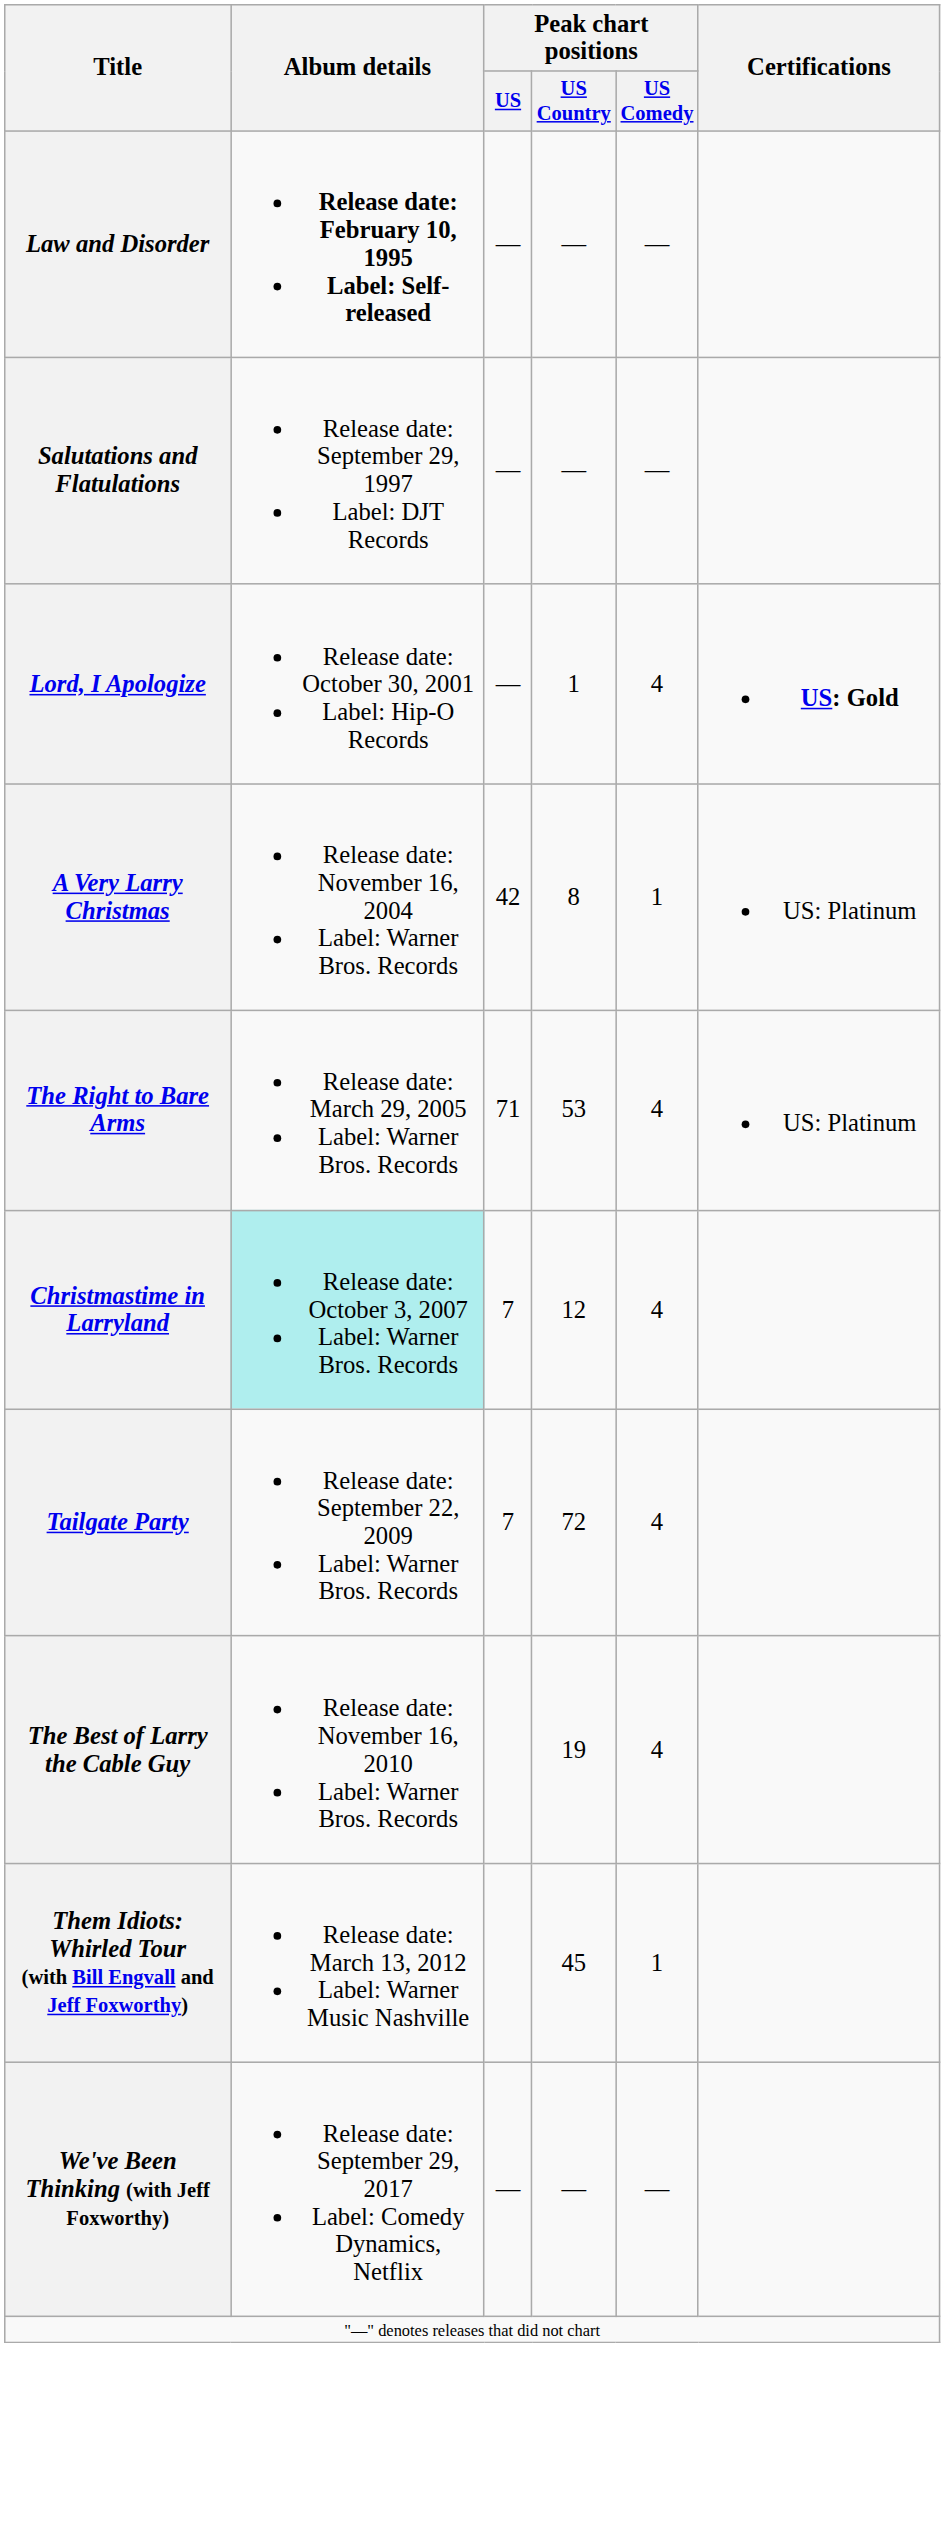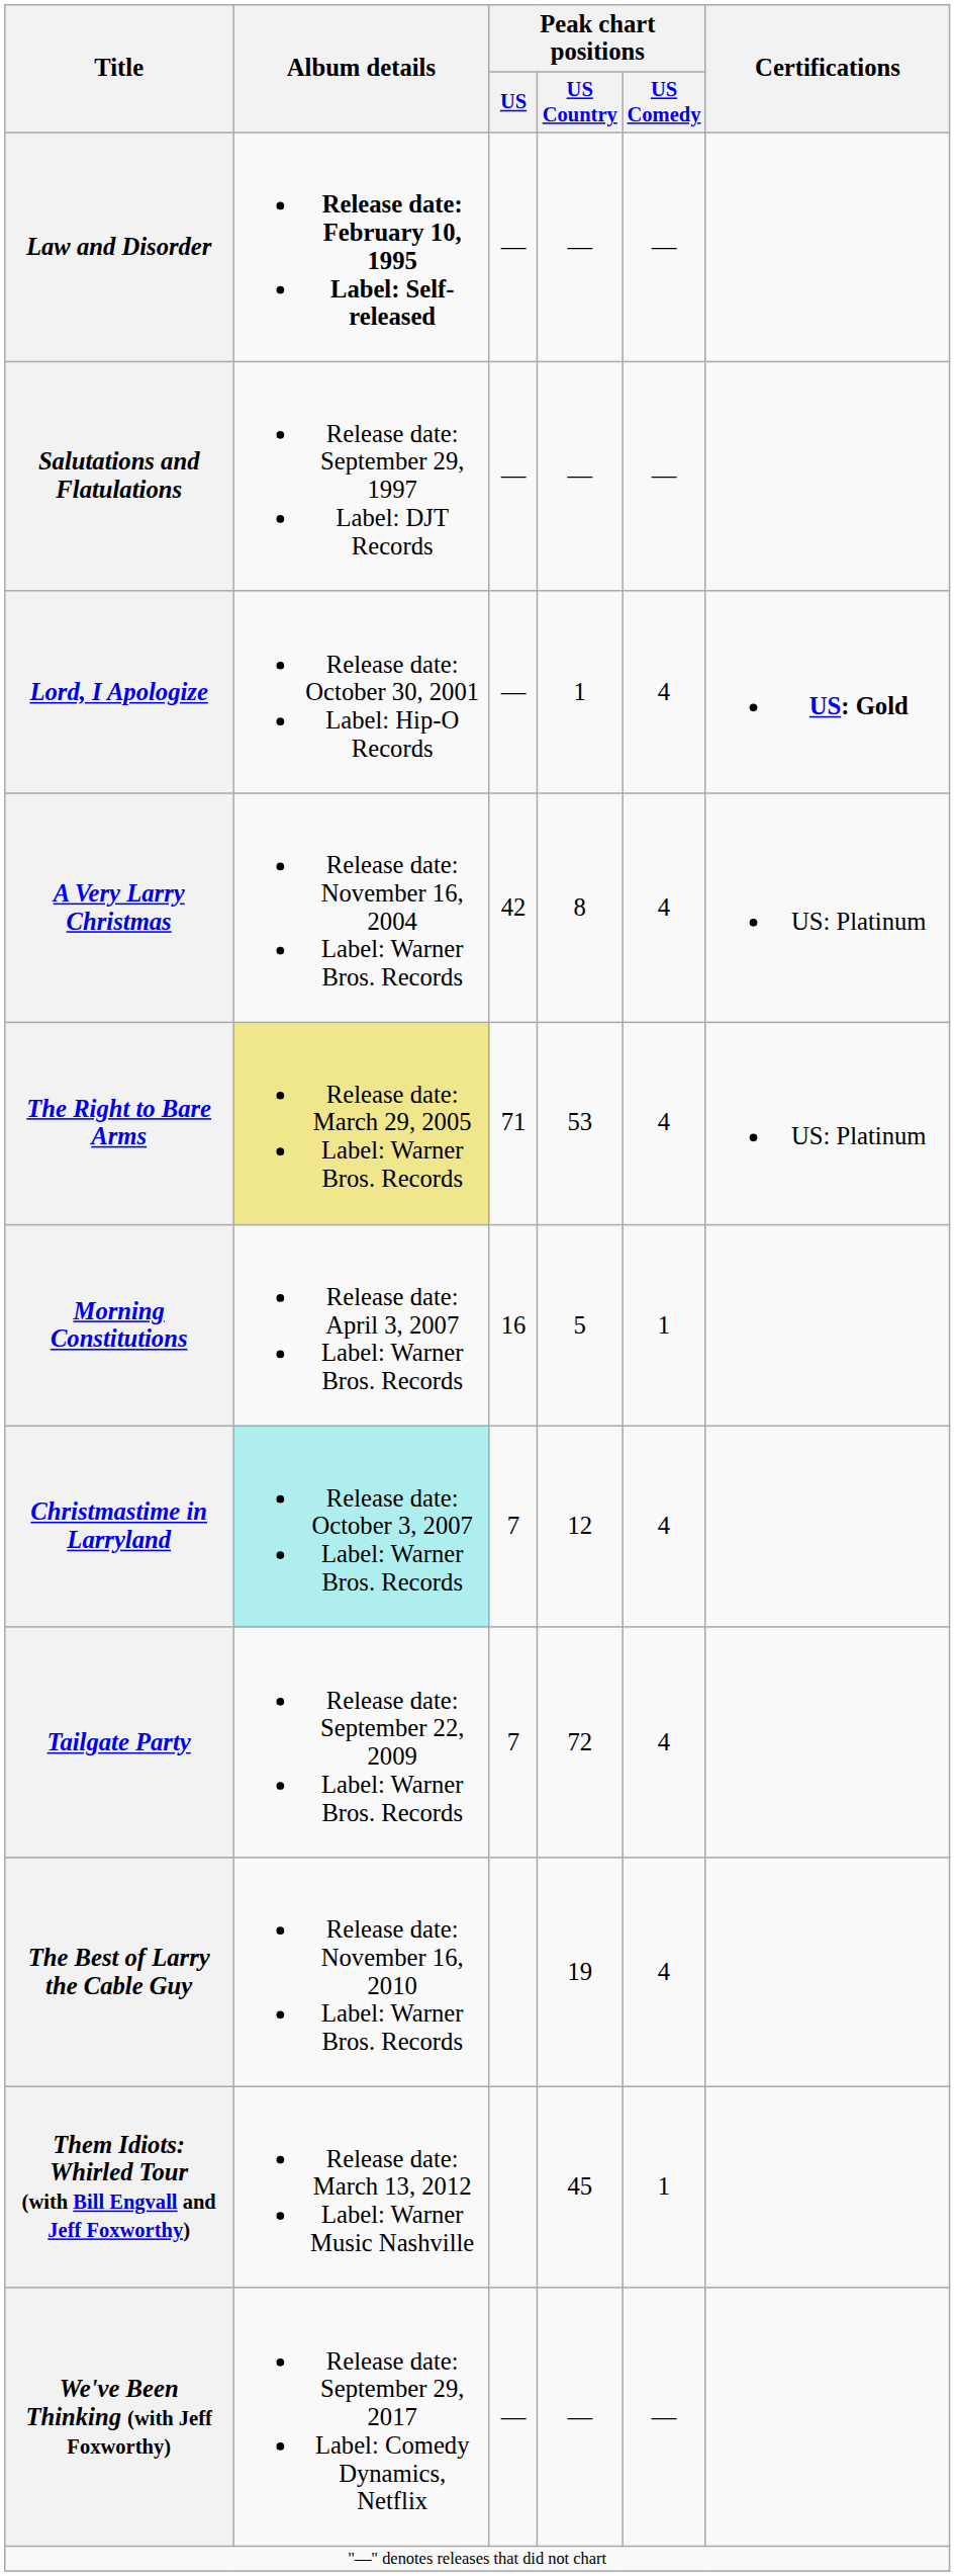 <table class="wikitable plainrowheaders" style="text-align:center;">
 <tr>
 <th rowspan="2" style="width:16em;">Title</th>
 <th rowspan="2" style="width:18em;">Album details</th>
 <th colspan="3">Peak chart<br>positions</th>
 <th rowspan="2" style="width:18em;">Certifications</th>
 </tr>
 <tr style="font-size:smaller;">
 <th style="width:45px;"><a href='#'>US</a></th>
 <th style="width:45px;"><a href='#'>US Country</a></th>
 <th style="width:45px;"><a href='#'>US Comedy</a></th>
 </tr>
 <tr>
 <th scope="row"><em>Law and Disorder</em></th>
 <td><strong><br><ul><li>Release date: February 10, 1995</li><li>Label: Self-released</li></ul></strong></td>
 <td>—</td>
 <td>—</td>
 <td>—</td>
 <td></td>
 </tr>
 <tr>
 <th scope="row"><em>Salutations and Flatulations</em></th>
 <td><br><ul><li>Release date: September 29, 1997</li><li>Label: DJT Records</li></ul></td>
 <td>—</td>
 <td>—</td>
 <td>—</td>
 <td></td>
 </tr>
 <tr>
 <th scope="row"><em><a href='#'>Lord, I Apologize</a></em></th>
 <td><br><ul><li>Release date: October 30, 2001</li><li>Label: Hip-O Records</li></ul></td>
 <td>—</td>
 <td>1</td>
 <td>4</td>
 <td><strong><br><ul><li><a href='#'>US</a>: Gold</li></ul></strong></td>
 </tr>
 <tr>
 <th scope="row"><em><a href='#'>A Very Larry Christmas</a></em></th>
 <td><br><ul><li>Release date: November 16, 2004</li><li>Label: Warner Bros. Records</li></ul></td>
 <td>42</td>
 <td>8</td>
-<td>1</td>
+<td>4</td>
 <td><br><ul><li>US: Platinum</li></ul></td>
 </tr>
 <tr>
 <th scope="row"><em><a href='#'>The Right to Bare Arms</a></em></th>
-<td><br><ul><li>Release date: March 29, 2005</li><li>Label: Warner Bros. Records</li></ul></td>
+<td style="background: khaki;"><br><ul><li>Release date: March 29, 2005</li><li>Label: Warner Bros. Records</li></ul></td>
 <td>71</td>
 <td>53</td>
 <td>4</td>
 <td><br><ul><li>US: Platinum</li></ul></td>
+</tr>
+<tr>
+<th scope="row"><em><a href='#'>Morning Constitutions</a></em></th>
+<td><br><ul><li>Release date: April 3, 2007</li><li>Label: Warner Bros. Records</li></ul></td>
+<td>16</td>
+<td>5</td>
+<td>1</td>
+<td></td>
 </tr>
 <tr>
 <th scope="row"><em><a href='#'>Christmastime in Larryland</a></em></th>
 <td style="background: paleturquoise;"><br><ul><li>Release date: October 3, 2007</li><li>Label: Warner Bros. Records</li></ul></td>
 <td>7</td>
 <td>12</td>
 <td>4</td>
 <td></td>
 </tr>
 <tr>
 <th scope="row"><em><a href='#'>Tailgate Party</a></em></th>
 <td><br><ul><li>Release date: September 22, 2009</li><li>Label: Warner Bros. Records</li></ul></td>
 <td>7</td>
 <td>72</td>
 <td>4</td>
 <td></td>
 </tr>
 <tr>
 <th scope="row"><em>The Best of Larry the Cable Guy</em></th>
 <td><br><ul><li>Release date: November 16, 2010</li><li>Label: Warner Bros. Records</li></ul></td>
 <td></td>
 <td>19</td>
 <td>4</td>
 <td></td>
 </tr>
 <tr>
 <th scope="row"><em>Them Idiots: Whirled Tour</em><br><small>(with <a href='#'>Bill Engvall</a> and <a href='#'>Jeff Foxworthy</a>)</small></th>
 <td><br><ul><li>Release date: March 13, 2012</li><li>Label: Warner Music Nashville</li></ul></td>
 <td></td>
 <td>45</td>
 <td>1</td>
 <td></td>
 </tr>
 <tr>
 <th scope="row"><em>We've Been Thinking</em> <small>(with Jeff Foxworthy)</small></th>
 <td><br><ul><li>Release date: September 29, 2017</li><li>Label: Comedy Dynamics, Netflix</li></ul></td>
 <td>—</td>
 <td>—</td>
 <td>—</td>
 <td></td>
 </tr>
 <tr>
 <td colspan="6" style="font-size:8pt">"—" denotes releases that did not chart</td>
 </tr>
 </table>
